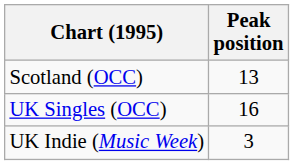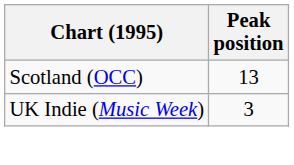 <table class="wikitable sortable">
 <tr>
 <th>Chart (1995)</th>
 <th>Peak<br>position</th>
 </tr>
 <tr>
 <td>Scotland (<a href='#'>OCC</a>)</td>
 <td align="center">13</td>
 </tr>
 <tr>
-<td><a href='#'>UK Singles</a> (<a href='#'>OCC</a>)</td>
-<td align="center">16</td>
-</tr>
-<tr>
 <td align=left>UK Indie (<em><a href='#'>Music Week</a></em>)</td>
 <td align=center>3</td>
 </tr>
 </table>
